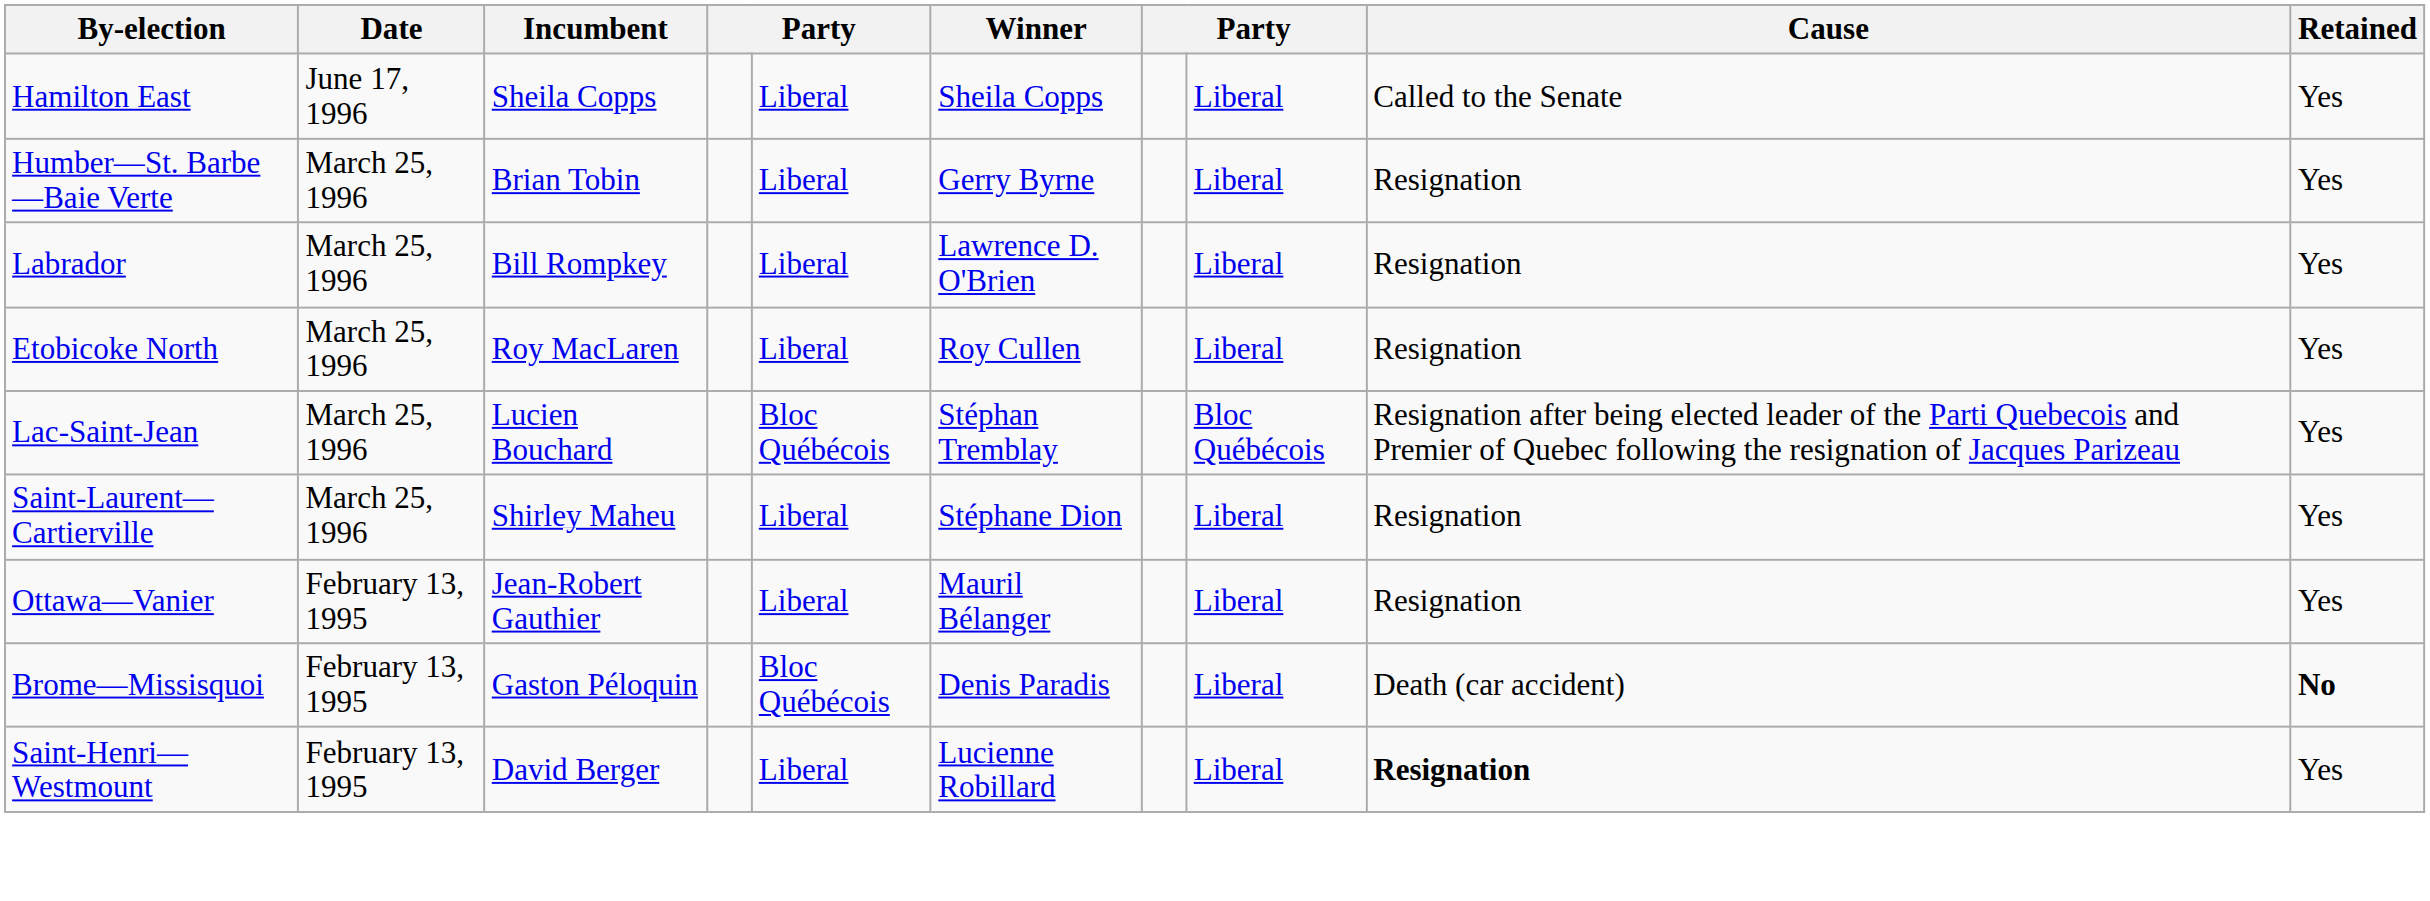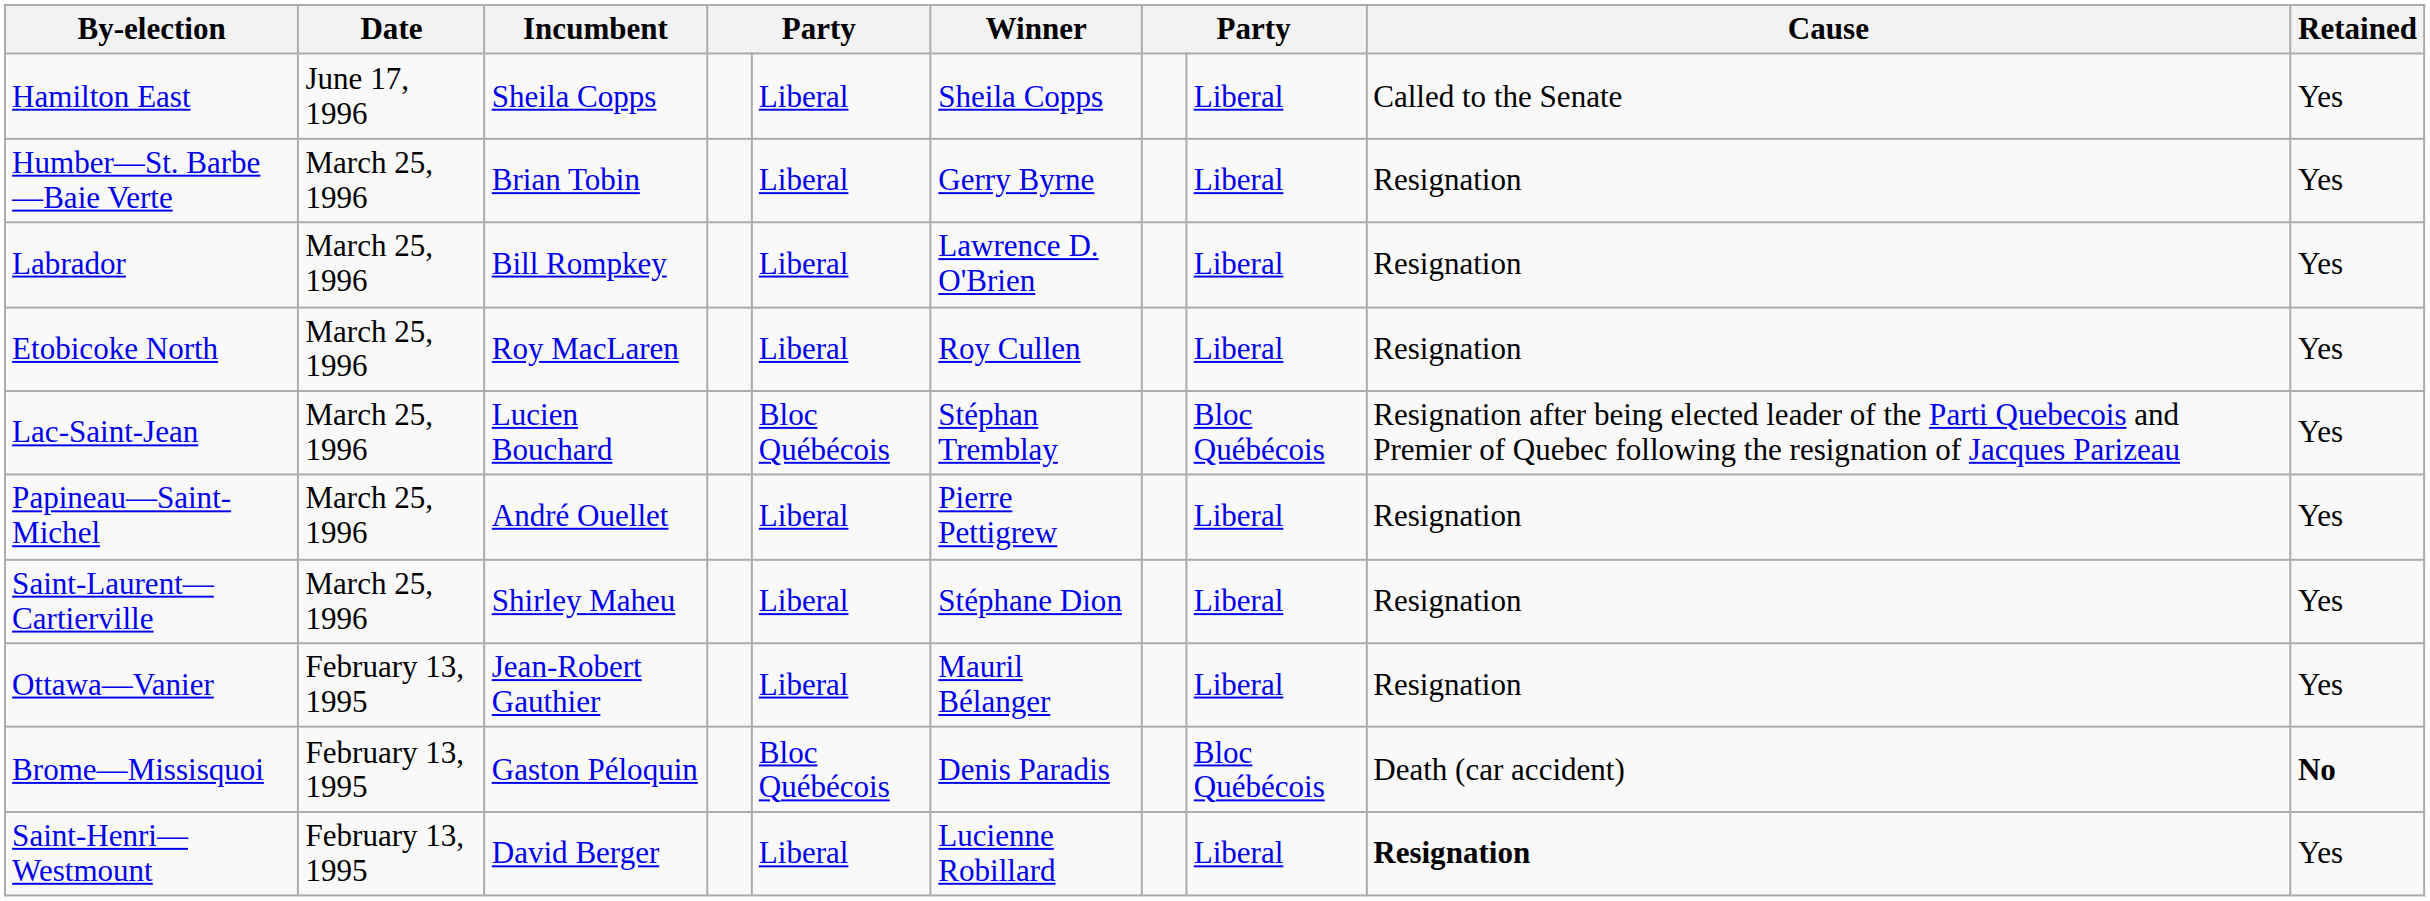 <table class="wikitable">
 <tr>
 <th>By-election</th>
 <th>Date</th>
 <th>Incumbent</th>
 <th colspan=2>Party</th>
 <th>Winner</th>
 <th colspan=2>Party</th>
 <th>Cause</th>
 <th>Retained</th>
 </tr>
 <tr>
 <td><a href='#'>Hamilton East</a></td>
 <td>June 17, 1996</td>
 <td><a href='#'>Sheila Copps</a></td>
 <td>    </td>
 <td><a href='#'>Liberal</a></td>
 <td><a href='#'>Sheila Copps</a></td>
 <td>    </td>
 <td><a href='#'>Liberal</a></td>
 <td>Called to the Senate</td>
 <td>Yes</td>
 </tr>
 <tr>
 <td><a href='#'>Humber—St. Barbe—Baie Verte</a></td>
 <td>March 25, 1996</td>
 <td><a href='#'>Brian Tobin</a></td>
 <td>    </td>
 <td><a href='#'>Liberal</a></td>
 <td><a href='#'>Gerry Byrne</a></td>
 <td>    </td>
 <td><a href='#'>Liberal</a></td>
 <td>Resignation</td>
 <td>Yes</td>
 </tr>
 <tr>
 <td><a href='#'>Labrador</a></td>
 <td>March 25, 1996</td>
 <td><a href='#'>Bill Rompkey</a></td>
 <td>    </td>
 <td><a href='#'>Liberal</a></td>
 <td><a href='#'>Lawrence D. O'Brien</a></td>
 <td>    </td>
 <td><a href='#'>Liberal</a></td>
 <td>Resignation</td>
 <td>Yes</td>
 </tr>
 <tr>
 <td><a href='#'>Etobicoke North</a></td>
 <td>March 25, 1996</td>
 <td><a href='#'>Roy MacLaren</a></td>
 <td>    </td>
 <td><a href='#'>Liberal</a></td>
 <td><a href='#'>Roy Cullen</a></td>
 <td>    </td>
 <td><a href='#'>Liberal</a></td>
 <td>Resignation</td>
 <td>Yes</td>
 </tr>
 <tr>
 <td><a href='#'>Lac-Saint-Jean</a></td>
 <td>March 25, 1996</td>
 <td><a href='#'>Lucien Bouchard</a></td>
 <td>    </td>
 <td><a href='#'>Bloc Québécois</a></td>
 <td><a href='#'>Stéphan Tremblay</a></td>
 <td>    </td>
 <td><a href='#'>Bloc Québécois</a></td>
 <td>Resignation after being elected leader of the <a href='#'>Parti Quebecois</a> and Premier of Quebec following the resignation of <a href='#'>Jacques Parizeau</a></td>
 <td>Yes</td>
 </tr>
 <tr>
+<td><a href='#'>Papineau—Saint-Michel</a></td>
+<td>March 25, 1996</td>
+<td><a href='#'>André Ouellet</a></td>
+<td>    </td>
+<td><a href='#'>Liberal</a></td>
+<td><a href='#'>Pierre Pettigrew</a></td>
+<td>    </td>
+<td><a href='#'>Liberal</a></td>
+<td>Resignation</td>
+<td>Yes</td>
+</tr>
+<tr>
 <td><a href='#'>Saint-Laurent—Cartierville</a></td>
 <td>March 25, 1996</td>
 <td><a href='#'>Shirley Maheu</a></td>
 <td>    </td>
 <td><a href='#'>Liberal</a></td>
 <td><a href='#'>Stéphane Dion</a></td>
 <td>    </td>
 <td><a href='#'>Liberal</a></td>
 <td>Resignation</td>
 <td>Yes</td>
 </tr>
 <tr>
 <td><a href='#'>Ottawa—Vanier</a></td>
 <td>February 13, 1995</td>
 <td><a href='#'>Jean-Robert Gauthier</a></td>
 <td>    </td>
 <td><a href='#'>Liberal</a></td>
 <td><a href='#'>Mauril Bélanger</a></td>
 <td>    </td>
 <td><a href='#'>Liberal</a></td>
 <td>Resignation</td>
 <td>Yes</td>
 </tr>
 <tr>
 <td><a href='#'>Brome—Missisquoi</a></td>
 <td>February 13, 1995</td>
 <td><a href='#'>Gaston Péloquin</a></td>
 <td>    </td>
 <td><a href='#'>Bloc Québécois</a></td>
 <td><a href='#'>Denis Paradis</a></td>
 <td>    </td>
-<td><a href='#'>Liberal</a></td>
+<td><a href='#'>Bloc Québécois</a></td>
 <td>Death (car accident)</td>
 <td><strong>No</strong></td>
 </tr>
 <tr>
 <td><a href='#'>Saint-Henri—Westmount</a></td>
 <td>February 13, 1995</td>
 <td><a href='#'>David Berger</a></td>
 <td>    </td>
 <td><a href='#'>Liberal</a></td>
 <td><a href='#'>Lucienne Robillard</a></td>
 <td>    </td>
 <td><a href='#'>Liberal</a></td>
 <td><strong>Resignation</strong></td>
 <td>Yes</td>
 </tr>
 </table>
